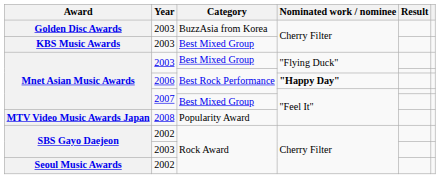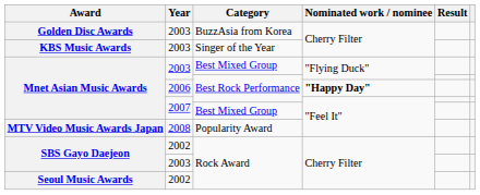 <table class="wikitable sortable plainrowheaders">
 <tr>
 <th scope="col">Award</th>
 <th scope="col">Year</th>
 <th scope="col">Category</th>
 <th scope="col">Nominated work / nominee</th>
 <th scope="col">Result</th>
 <th scope="col" class="unsortable"></th>
 </tr>
 <tr>
 <th scope="row"><a href='#'>Golden Disc Awards</a></th>
 <td>2003</td>
 <td>BuzzAsia from Korea</td>
 <td rowspan="2">Cherry Filter</td>
 <td></td>
 <td></td>
 </tr>
 <tr>
 <th scope="row"><a href='#'>KBS Music Awards</a></th>
 <td>2003</td>
-<td><a href='#'>Best Mixed Group</a></td>
+<td>Singer of the Year</td>
 <td></td>
 <td></td>
 </tr>
 <tr>
 <th scope="row" rowspan="5"><a href='#'>Mnet Asian Music Awards</a></th>
 <td rowspan="2"><a href='#'>2003</a></td>
 <td><a href='#'>Best Mixed Group</a></td>
 <td rowspan="2">"Flying Duck"</td>
 <td></td>
 <td></td>
 </tr>
 <tr>
 <td rowspan="3"><a href='#'>Best Rock Performance</a></td>
 <td></td>
 <td></td>
 </tr>
 <tr>
 <td><a href='#'>2006</a></td>
 <td><strong>"Happy Day"</strong></td>
 <td></td>
 <td></td>
 </tr>
 <tr>
 <td rowspan="2"><a href='#'>2007</a></td>
 <td rowspan="3">"Feel It"</td>
 <td></td>
 <td></td>
 </tr>
 <tr>
 <td><a href='#'>Best Mixed Group</a></td>
 <td></td>
 <td></td>
 </tr>
 <tr>
 <th scope="row"><a href='#'>MTV Video Music Awards Japan</a></th>
 <td><a href='#'>2008</a></td>
 <td>Popularity Award</td>
 <td></td>
 <td></td>
 </tr>
 <tr>
 <th rowspan="2" scope="row"><a href='#'>SBS Gayo Daejeon</a></th>
 <td>2002</td>
 <td rowspan="3">Rock Award</td>
 <td rowspan="3">Cherry Filter</td>
 <td></td>
 <td></td>
 </tr>
 <tr>
 <td>2003</td>
 <td></td>
 <td></td>
 </tr>
 <tr>
 <th scope="row"><a href='#'>Seoul Music Awards</a></th>
 <td>2002</td>
 <td></td>
 <td></td>
 </tr>
 </table>
